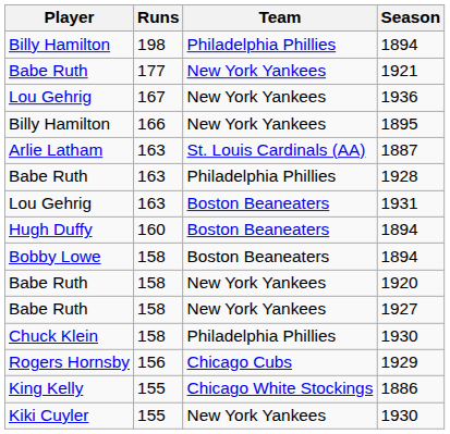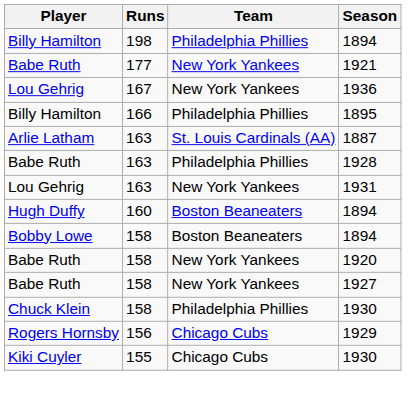 <table class="wikitable">
 <tr>
 <th>Player</th>
 <th>Runs</th>
 <th>Team</th>
 <th>Season</th>
 </tr>
 <tr>
 <td><a href='#'>Billy Hamilton</a></td>
 <td>198</td>
 <td><a href='#'>Philadelphia Phillies</a></td>
 <td>1894</td>
 </tr>
 <tr>
 <td><a href='#'>Babe Ruth</a></td>
 <td>177</td>
 <td><a href='#'>New York Yankees</a></td>
 <td>1921</td>
 </tr>
 <tr>
 <td><a href='#'>Lou Gehrig</a></td>
 <td>167</td>
 <td>New York Yankees</td>
 <td>1936</td>
 </tr>
 <tr>
 <td>Billy Hamilton</td>
 <td>166</td>
-<td>New York Yankees</td>
+<td>Philadelphia Phillies</td>
 <td>1895</td>
 </tr>
 <tr>
 <td><a href='#'>Arlie Latham</a></td>
 <td>163</td>
 <td><a href='#'>St. Louis Cardinals (AA)</a></td>
 <td>1887</td>
 </tr>
 <tr>
 <td>Babe Ruth</td>
 <td>163</td>
 <td>Philadelphia Phillies</td>
 <td>1928</td>
 </tr>
 <tr>
 <td>Lou Gehrig</td>
 <td>163</td>
-<td><a href='#'>Boston Beaneaters</a></td>
+<td>New York Yankees</td>
 <td>1931</td>
 </tr>
 <tr>
 <td><a href='#'>Hugh Duffy</a></td>
 <td>160</td>
 <td><a href='#'>Boston Beaneaters</a></td>
 <td>1894</td>
 </tr>
 <tr>
 <td><a href='#'>Bobby Lowe</a></td>
 <td>158</td>
 <td>Boston Beaneaters</td>
 <td>1894</td>
 </tr>
 <tr>
 <td>Babe Ruth</td>
 <td>158</td>
 <td>New York Yankees</td>
 <td>1920</td>
 </tr>
 <tr>
 <td>Babe Ruth</td>
 <td>158</td>
 <td>New York Yankees</td>
 <td>1927</td>
 </tr>
 <tr>
 <td><a href='#'>Chuck Klein</a></td>
 <td>158</td>
 <td>Philadelphia Phillies</td>
 <td>1930</td>
 </tr>
 <tr>
 <td><a href='#'>Rogers Hornsby</a></td>
 <td>156</td>
 <td><a href='#'>Chicago Cubs</a></td>
 <td>1929</td>
 </tr>
 <tr>
-<td><a href='#'>King Kelly</a></td>
-<td>155</td>
-<td><a href='#'>Chicago White Stockings</a></td>
-<td>1886</td>
-</tr>
-<tr>
 <td><a href='#'>Kiki Cuyler</a></td>
 <td>155</td>
-<td>New York Yankees</td>
+<td>Chicago Cubs</td>
 <td>1930</td>
 </tr>
 </table>
